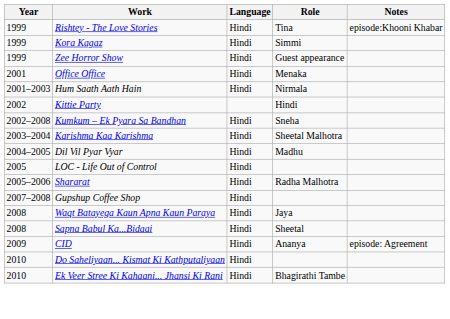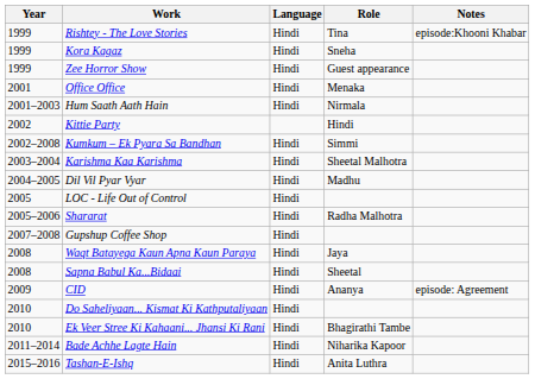 <table class="wikitable">
 <tr>
 <th>Year</th>
 <th>Work</th>
 <th>Language</th>
 <th>Role</th>
 <th>Notes</th>
 </tr>
 <tr>
 <td>1999</td>
 <td><em><a href='#'>Rishtey - The Love Stories</a></em></td>
 <td>Hindi</td>
 <td>Tina</td>
 <td>episode:Khooni Khabar</td>
 </tr>
 <tr>
 <td>1999</td>
 <td><em><a href='#'>Kora Kagaz</a></em></td>
 <td>Hindi</td>
-<td>Simmi</td>
+<td>Sneha</td>
 <td></td>
 </tr>
 <tr>
 <td>1999</td>
 <td><em><a href='#'>Zee Horror Show</a></em></td>
 <td>Hindi</td>
 <td>Guest appearance</td>
 <td></td>
 </tr>
 <tr>
 <td>2001</td>
 <td><em><a href='#'>Office Office</a></em></td>
 <td>Hindi</td>
 <td>Menaka</td>
 <td></td>
 </tr>
 <tr>
 <td>2001–2003</td>
 <td><em>Hum Saath Aath Hain</em></td>
 <td>Hindi</td>
 <td>Nirmala</td>
 <td></td>
 </tr>
 <tr>
 <td>2002</td>
 <td><em><a href='#'>Kittie Party</a></em></td>
 <td></td>
 <td>Hindi</td>
 <td></td>
 </tr>
 <tr>
 <td>2002–2008</td>
 <td><em><a href='#'>Kumkum – Ek Pyara Sa Bandhan</a></em></td>
 <td>Hindi</td>
-<td>Sneha</td>
+<td>Simmi</td>
 <td></td>
 </tr>
 <tr>
 <td>2003–2004</td>
 <td><em><a href='#'>Karishma Kaa Karishma</a></em></td>
 <td>Hindi</td>
 <td>Sheetal Malhotra</td>
 <td></td>
 </tr>
 <tr>
 <td>2004–2005</td>
 <td><em>Dil Vil Pyar Vyar</em></td>
 <td>Hindi</td>
 <td>Madhu</td>
 <td></td>
 </tr>
 <tr>
 <td>2005</td>
 <td><em>LOC - Life Out of Control</em></td>
 <td>Hindi</td>
 <td></td>
 <td></td>
 </tr>
 <tr>
 <td>2005–2006</td>
 <td><em><a href='#'>Shararat</a></em></td>
 <td>Hindi</td>
 <td>Radha Malhotra</td>
 <td></td>
 </tr>
 <tr>
 <td>2007–2008</td>
 <td><em>Gupshup Coffee Shop</em></td>
 <td>Hindi</td>
 <td></td>
 <td></td>
 </tr>
 <tr>
 <td>2008</td>
 <td><em><a href='#'>Waqt Batayega Kaun Apna Kaun Paraya</a></em></td>
 <td>Hindi</td>
 <td>Jaya</td>
 <td></td>
 </tr>
 <tr>
 <td>2008</td>
 <td><em><a href='#'>Sapna Babul Ka...Bidaai</a></em></td>
 <td>Hindi</td>
 <td>Sheetal</td>
 <td></td>
 </tr>
 <tr>
 <td>2009</td>
 <td><em><a href='#'>CID</a></em></td>
 <td>Hindi</td>
 <td>Ananya</td>
 <td>episode: Agreement</td>
 </tr>
 <tr>
 <td>2010</td>
 <td><em><a href='#'>Do Saheliyaan... Kismat Ki Kathputaliyaan</a></em></td>
 <td>Hindi</td>
 <td></td>
 <td></td>
 </tr>
 <tr>
 <td>2010</td>
 <td><em><a href='#'>Ek Veer Stree Ki Kahaani... Jhansi Ki Rani</a></em></td>
 <td>Hindi</td>
 <td>Bhagirathi Tambe</td>
 <td></td>
 </tr>
+<tr>
+<td>2011–2014</td>
+<td><em><a href='#'>Bade Achhe Lagte Hain</a></em></td>
+<td>Hindi</td>
+<td>Niharika Kapoor</td>
+<td></td>
+</tr>
+<tr>
+<td>2015–2016</td>
+<td><em><a href='#'>Tashan-E-Ishq</a></em></td>
+<td>Hindi</td>
+<td>Anita Luthra</td>
+<td></td>
+</tr>
 </table>
